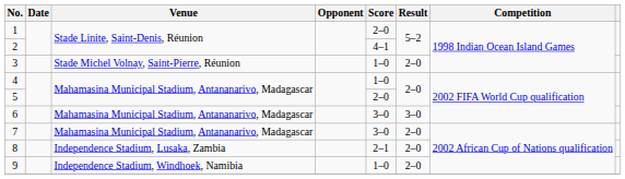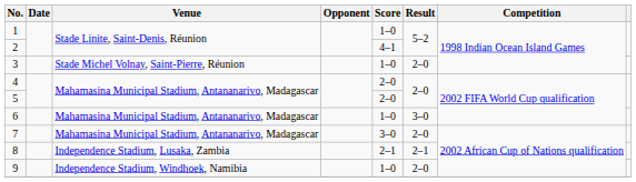 <table class="wikitable sortable">
 <tr>
 <th scope="col">No.</th>
 <th scope="col">Date</th>
 <th scope="col">Venue</th>
 <th scope="col">Opponent</th>
 <th scope="col">Score</th>
 <th scope="col">Result</th>
 <th scope="col">Competition</th>
 <th scope="col" class="unsortable"></th>
 </tr>
 <tr>
 <td align="center">1</td>
 <td rowspan=2></td>
 <td rowspan=2><a href='#'>Stade Linite</a>, <a href='#'>Saint-Denis</a>, Réunion</td>
 <td rowspan=2></td>
-<td align="center">2–0</td>
+<td align="center">1–0</td>
 <td align="center" rowspan=2>5–2</td>
 <td rowspan=3><a href='#'>1998 Indian Ocean Island Games</a></td>
 <td rowspan=2></td>
 </tr>
 <tr>
 <td align="center">2</td>
 <td align="center">4–1</td>
 </tr>
 <tr>
 <td align="center">3</td>
 <td></td>
 <td><a href='#'>Stade Michel Volnay</a>, <a href='#'>Saint-Pierre</a>, Réunion</td>
 <td></td>
 <td align="center">1–0</td>
 <td align="center">2–0</td>
 <td></td>
 </tr>
 <tr>
 <td align="center">4</td>
 <td rowspan=2></td>
 <td rowspan=2><a href='#'>Mahamasina Municipal Stadium</a>, <a href='#'>Antananarivo</a>, Madagascar</td>
 <td rowspan=2></td>
-<td align="center">1–0</td>
+<td align="center">2–0</td>
 <td align="center" rowspan=2>2–0</td>
 <td rowspan=3><a href='#'>2002 FIFA World Cup qualification</a></td>
 <td rowspan=2></td>
 </tr>
 <tr>
 <td align="center">5</td>
 <td align="center">2–0</td>
 </tr>
 <tr>
 <td align="center">6</td>
 <td></td>
 <td><a href='#'>Mahamasina Municipal Stadium</a>, <a href='#'>Antananarivo</a>, Madagascar</td>
 <td></td>
-<td align="center">3–0</td>
+<td align="center">1–0</td>
 <td align="center">3–0</td>
 <td></td>
 </tr>
 <tr>
 <td align="center">7</td>
 <td></td>
 <td><a href='#'>Mahamasina Municipal Stadium</a>, <a href='#'>Antananarivo</a>, Madagascar</td>
 <td></td>
 <td align="center">3–0</td>
 <td align="center">2–0</td>
 <td rowspan=3><a href='#'>2002 African Cup of Nations qualification</a></td>
 <td></td>
 </tr>
 <tr>
 <td align="center">8</td>
 <td></td>
 <td><a href='#'>Independence Stadium</a>, <a href='#'>Lusaka</a>, Zambia</td>
 <td></td>
 <td align="center">2–1</td>
-<td align="center">2–0</td>
+<td align="center">2–1</td>
 <td></td>
 </tr>
 <tr>
 <td align="center">9</td>
 <td></td>
 <td><a href='#'>Independence Stadium</a>, <a href='#'>Windhoek</a>, Namibia</td>
 <td></td>
 <td align="center">1–0</td>
 <td align="center">2–0</td>
 <td></td>
 </tr>
 <tr>
 </tr>
 </table>
